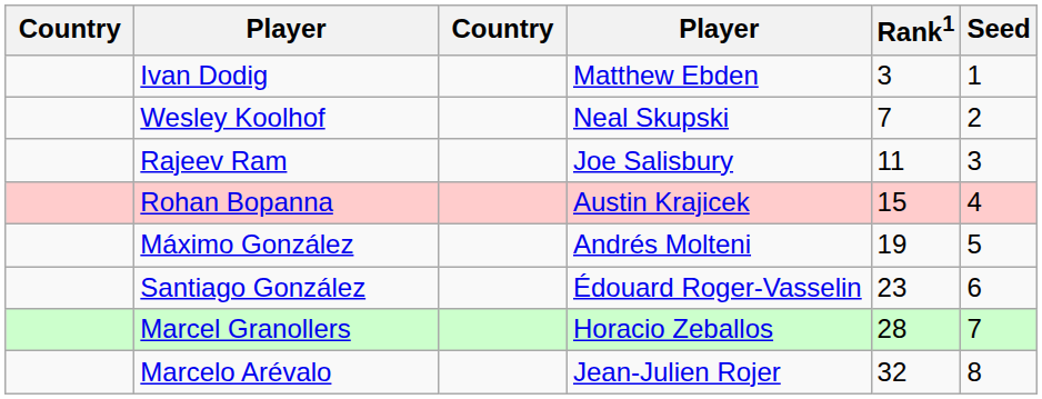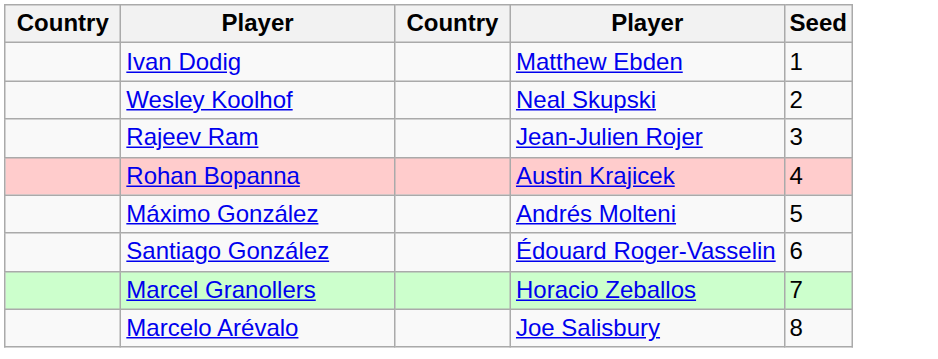 <table class="sortable wikitable">
 <tr>
 <th width="70">Country</th>
 <th width="175">Player</th>
 <th width="70">Country</th>
 <th width="175">Player</th>
-<th>Rank<sup>1</sup></th>
 <th>Seed</th>
 </tr>
 <tr>
 <td></td>
 <td><a href='#'>Ivan Dodig</a></td>
 <td></td>
 <td><a href='#'>Matthew Ebden</a></td>
-<td>3</td>
 <td>1</td>
 </tr>
 <tr>
 <td></td>
 <td><a href='#'>Wesley Koolhof</a></td>
 <td></td>
 <td><a href='#'>Neal Skupski</a></td>
-<td>7</td>
 <td>2</td>
 </tr>
 <tr>
 <td></td>
 <td><a href='#'>Rajeev Ram</a></td>
 <td></td>
-<td><a href='#'>Joe Salisbury</a></td>
-<td>11</td>
+<td><a href='#'>Jean-Julien Rojer</a></td>
 <td>3</td>
 </tr>
 <tr bgcolor=#fcc>
 <td></td>
 <td><a href='#'>Rohan Bopanna</a></td>
 <td></td>
 <td><a href='#'>Austin Krajicek</a></td>
-<td>15</td>
 <td>4</td>
 </tr>
 <tr>
 <td></td>
 <td><a href='#'>Máximo González</a></td>
 <td></td>
 <td><a href='#'>Andrés Molteni</a></td>
-<td>19</td>
 <td>5</td>
 </tr>
 <tr>
 <td></td>
 <td><a href='#'>Santiago González</a></td>
 <td></td>
 <td><a href='#'>Édouard Roger-Vasselin</a></td>
-<td>23</td>
 <td>6</td>
 </tr>
 <tr bgcolor=#cfc>
 <td></td>
 <td><a href='#'>Marcel Granollers</a></td>
 <td></td>
 <td><a href='#'>Horacio Zeballos</a></td>
-<td>28</td>
 <td>7</td>
 </tr>
 <tr>
 <td></td>
 <td><a href='#'>Marcelo Arévalo</a></td>
 <td></td>
-<td><a href='#'>Jean-Julien Rojer</a></td>
-<td>32</td>
+<td><a href='#'>Joe Salisbury</a></td>
 <td>8</td>
 </tr>
 </table>
